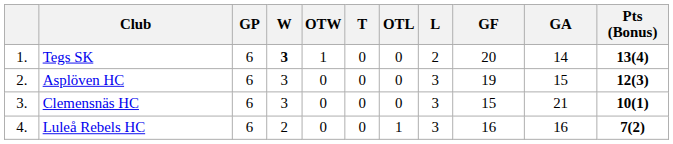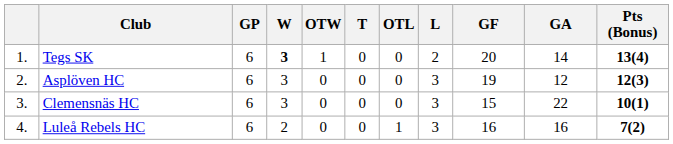 <table class="wikitable">
 <tr>
 <th width="30"></th>
 <th width="200">Club</th>
 <th width="30">GP</th>
 <th width="30">W</th>
 <th width="30">OTW</th>
 <th width="30">T</th>
 <th width="30">OTL</th>
 <th width="30">L</th>
 <th width="70">GF</th>
 <th width="70">GA</th>
 <th width="70">Pts (Bonus)</th>
 </tr>
 <tr bgcolor="#FFFFFF" align="center">
 <td>1.</td>
 <td align="left"><a href='#'>Tegs SK</a></td>
 <td>6</td>
 <td><strong>3</strong></td>
 <td>1</td>
 <td>0</td>
 <td>0</td>
 <td>2</td>
 <td>20</td>
 <td>14</td>
 <td><strong>13(4)</strong></td>
 </tr>
 <tr bgcolor="#FFFFFF" align="center">
 <td>2.</td>
 <td align="left"><a href='#'>Asplöven HC</a></td>
 <td>6</td>
 <td>3</td>
 <td>0</td>
 <td>0</td>
 <td>0</td>
 <td>3</td>
 <td>19</td>
-<td>15</td>
+<td>12</td>
 <td><strong>12(3)</strong></td>
 </tr>
 <tr bgcolor="#FFFFFF" align="center">
 <td>3.</td>
 <td align="left"><a href='#'>Clemensnäs HC</a></td>
 <td>6</td>
 <td>3</td>
 <td>0</td>
 <td>0</td>
 <td>0</td>
 <td>3</td>
 <td>15</td>
-<td>21</td>
+<td>22</td>
 <td><strong>10(1)</strong></td>
 </tr>
 <tr bgcolor="#FFFFFF" align="center">
 <td>4.</td>
 <td align="left"><a href='#'>Luleå Rebels HC</a></td>
 <td>6</td>
 <td>2</td>
 <td>0</td>
 <td>0</td>
 <td>1</td>
 <td>3</td>
 <td>16</td>
 <td>16</td>
 <td><strong>7(2)</strong></td>
 </tr>
 </table>
